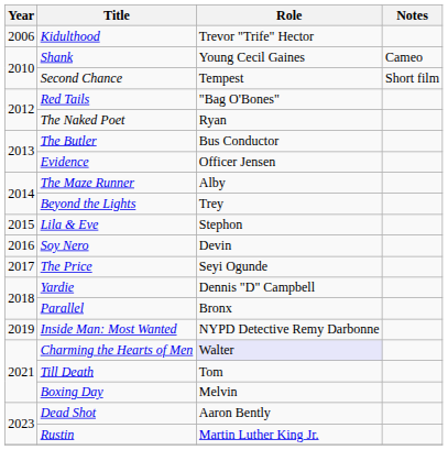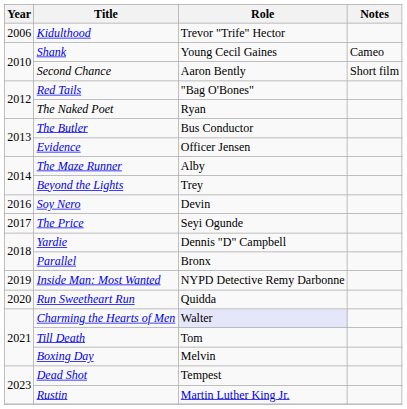 <table class="wikitable sortable">
 <tr>
 <th>Year</th>
 <th>Title</th>
 <th>Role</th>
 <th class="unsortable">Notes</th>
 </tr>
 <tr>
 <td>2006</td>
 <td><em><a href='#'>Kidulthood</a></em></td>
 <td>Trevor "Trife" Hector</td>
 <td></td>
 </tr>
 <tr>
 <td rowspan="2">2010</td>
 <td><em><a href='#'>Shank</a></em></td>
 <td>Young Cecil Gaines</td>
 <td>Cameo</td>
 </tr>
 <tr>
 <td><em>Second Chance</em></td>
-<td>Tempest</td>
+<td>Aaron Bently</td>
 <td>Short film</td>
 </tr>
 <tr>
 <td rowspan="2">2012</td>
 <td><em><a href='#'>Red Tails</a></em></td>
 <td>"Bag O'Bones"</td>
 <td></td>
 </tr>
 <tr>
 <td><em>The Naked Poet</em></td>
 <td>Ryan</td>
 <td></td>
 </tr>
 <tr>
 <td rowspan="2">2013</td>
 <td><em><a href='#'>The Butler</a></em></td>
 <td>Bus Conductor</td>
 <td></td>
 </tr>
 <tr>
 <td><em><a href='#'>Evidence</a></em></td>
 <td>Officer Jensen</td>
 <td></td>
 </tr>
 <tr>
 <td rowspan="2">2014</td>
 <td><em><a href='#'>The Maze Runner</a></em></td>
 <td>Alby</td>
 <td></td>
 </tr>
 <tr>
 <td><em><a href='#'>Beyond the Lights</a></em></td>
 <td>Trey</td>
 <td></td>
 </tr>
 <tr>
-<td>2015</td>
-<td><em><a href='#'>Lila & Eve</a></em></td>
-<td>Stephon</td>
-<td></td>
-</tr>
-<tr>
 <td>2016</td>
 <td><em><a href='#'>Soy Nero</a></em></td>
 <td>Devin</td>
 <td></td>
 </tr>
 <tr>
 <td>2017</td>
 <td><em><a href='#'>The Price</a></em></td>
 <td>Seyi Ogunde</td>
 <td></td>
 </tr>
 <tr>
 <td rowspan="2">2018</td>
 <td><em><a href='#'>Yardie</a></em></td>
 <td>Dennis "D" Campbell</td>
 <td></td>
 </tr>
 <tr>
 <td><a href='#'><em>Parallel</em></a></td>
 <td>Bronx</td>
 <td></td>
 </tr>
 <tr>
 <td>2019</td>
 <td><em><a href='#'>Inside Man: Most Wanted</a></em></td>
 <td>NYPD Detective Remy Darbonne</td>
 <td></td>
 </tr>
 <tr>
+<td>2020</td>
+<td><em><a href='#'>Run Sweetheart Run</a></em></td>
+<td>Quidda</td>
+<td></td>
+</tr>
+<tr>
 <td rowspan="3">2021</td>
 <td><em><a href='#'>Charming the Hearts of Men</a></em></td>
 <td style="background: lavender;">Walter</td>
 <td></td>
 </tr>
 <tr>
 <td><em><a href='#'>Till Death</a></em></td>
 <td>Tom</td>
 <td></td>
 </tr>
 <tr>
 <td><em><a href='#'>Boxing Day</a></em></td>
 <td>Melvin</td>
 <td></td>
 </tr>
 <tr>
 <td rowspan="2">2023</td>
 <td><em><a href='#'>Dead Shot</a></em></td>
-<td>Aaron Bently</td>
+<td>Tempest</td>
 <td></td>
 </tr>
 <tr>
 <td><em><a href='#'>Rustin</a></em></td>
 <td><a href='#'>Martin Luther King Jr.</a></td>
 <td></td>
 </tr>
 <tr>
 </tr>
 </table>
